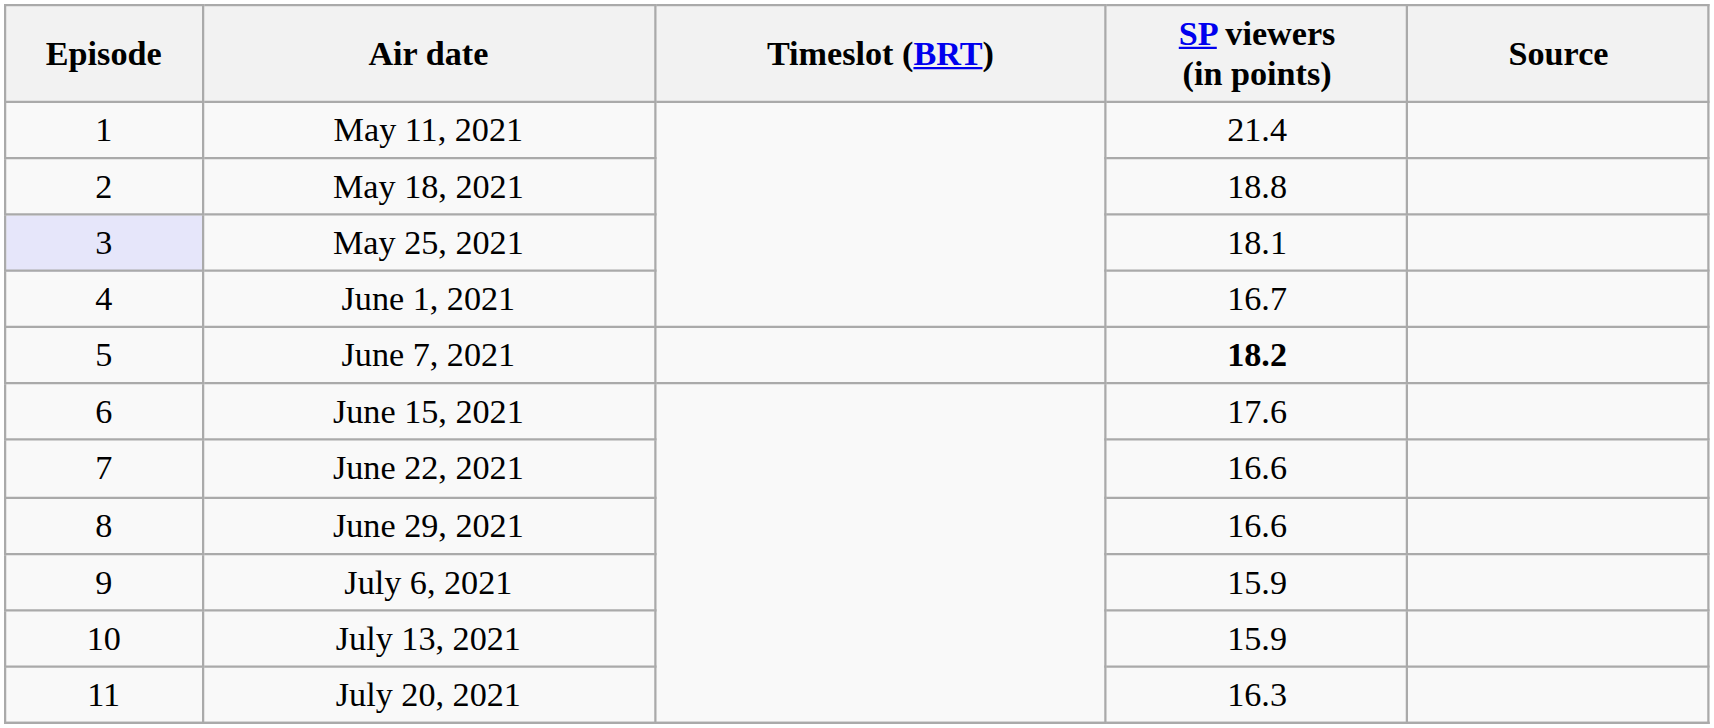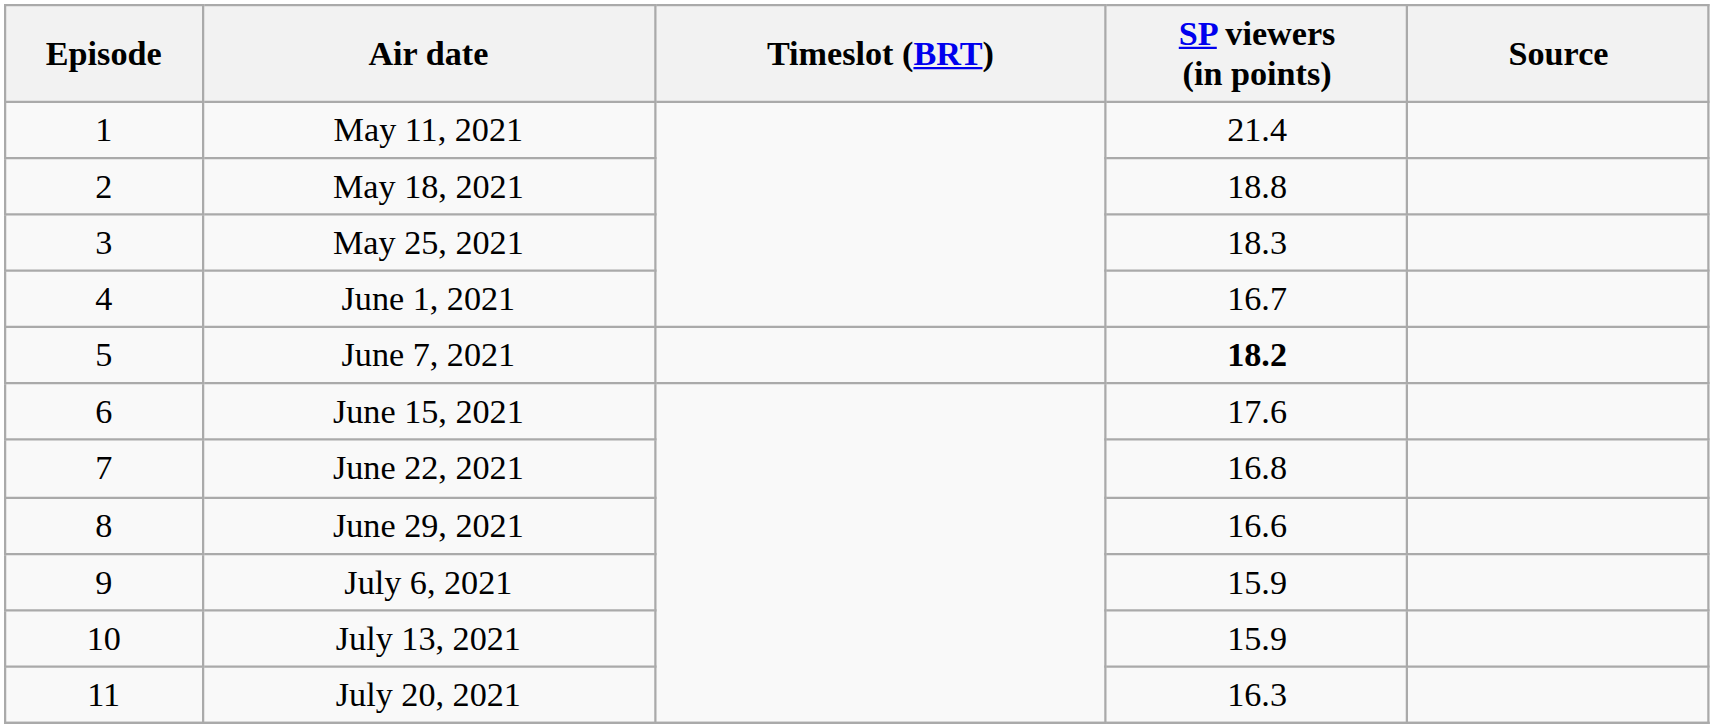 <table class="wikitable sortable" style="text-align:center; font-size:95%; width: 60%">
 <tr>
 <th width="05.0%">Episode</th>
 <th width="15.0%">Air date</th>
 <th width="15.0%">Timeslot (<a href='#'>BRT</a>)</th>
 <th width="10.0%"><a href='#'>SP</a> viewers<br>(in points)</th>
 <th width="10.0%">Source</th>
 </tr>
 <tr>
 <td>1</td>
 <td>May 11, 2021</td>
 <td rowspan=4></td>
 <td>21.4</td>
 <td></td>
 </tr>
 <tr>
 <td>2</td>
 <td>May 18, 2021</td>
 <td>18.8</td>
 <td></td>
 </tr>
 <tr>
-<td style="background: lavender;">3</td>
+<td>3</td>
 <td>May 25, 2021</td>
-<td>18.1</td>
+<td>18.3</td>
 <td></td>
 </tr>
 <tr>
 <td>4</td>
 <td>June 1, 2021</td>
 <td>16.7</td>
 <td></td>
 </tr>
 <tr>
 <td>5</td>
 <td>June 7, 2021</td>
 <td></td>
 <td><strong>18.2</strong></td>
 <td></td>
 </tr>
 <tr>
 <td>6</td>
 <td>June 15, 2021</td>
 <td rowspan=6></td>
 <td>17.6</td>
 <td></td>
 </tr>
 <tr>
 <td>7</td>
 <td>June 22, 2021</td>
-<td>16.6</td>
+<td>16.8</td>
 <td></td>
 </tr>
 <tr>
 <td>8</td>
 <td>June 29, 2021</td>
 <td>16.6</td>
 <td></td>
 </tr>
 <tr>
 <td>9</td>
 <td>July 6, 2021</td>
 <td>15.9</td>
 <td></td>
 </tr>
 <tr>
 <td>10</td>
 <td>July 13, 2021</td>
 <td>15.9</td>
 <td></td>
 </tr>
 <tr>
 <td>11</td>
 <td>July 20, 2021</td>
 <td>16.3</td>
 <td></td>
 </tr>
 <tr>
 </tr>
 </table>
